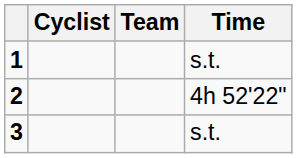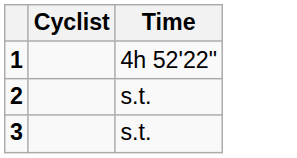 <table class="wikitable">
 <tr>
 <th></th>
 <th>Cyclist</th>
-<th>Team</th>
 <th>Time</th>
 </tr>
 <tr>
 <td><strong>1</strong></td>
 <td></td>
+<td>4h 52'22"</td>
+</tr>
+<tr>
+<td><strong>2</strong></td>
 <td></td>
 <td>s.t.</td>
 </tr>
 <tr>
-<td><strong>2</strong></td>
-<td></td>
-<td></td>
-<td>4h 52'22"</td>
-</tr>
-<tr>
 <td><strong>3</strong></td>
-<td></td>
 <td></td>
 <td>s.t.</td>
 </tr>
 </table>
